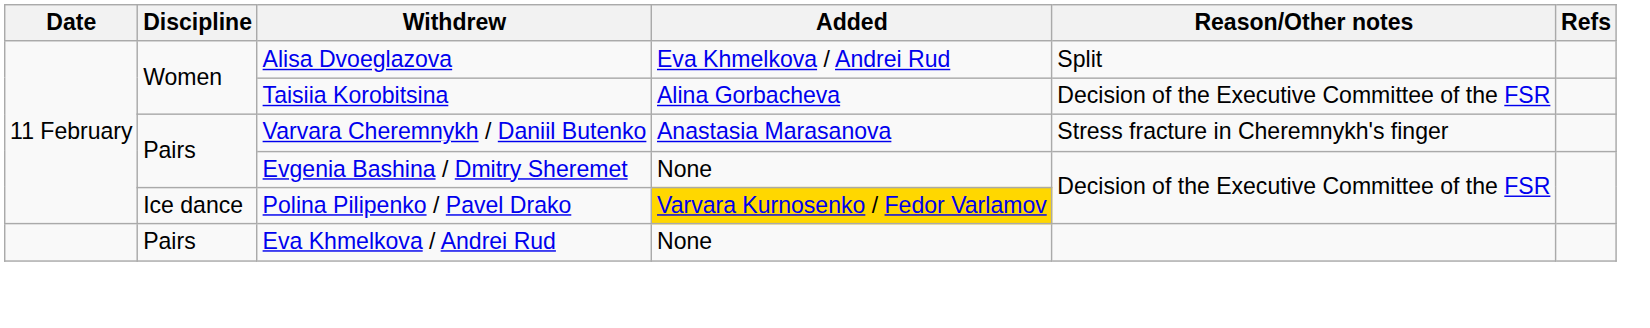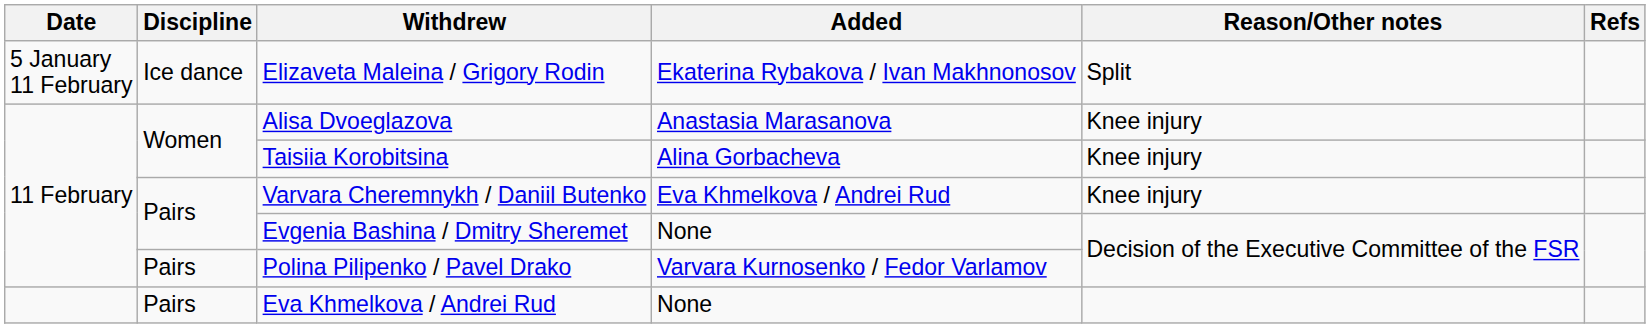 <table class="wikitable sortable">
 <tr>
 <th>Date</th>
 <th>Discipline</th>
 <th>Withdrew</th>
 <th>Added</th>
 <th>Reason/Other notes</th>
 <th>Refs</th>
 </tr>
 <tr>
+<td>5 January<br>11 February</td>
+<td>Ice dance</td>
+<td><a href='#'>Elizaveta Maleina</a> / <a href='#'>Grigory Rodin</a></td>
+<td><a href='#'>Ekaterina Rybakova</a> / <a href='#'>Ivan Makhnonosov</a></td>
+<td>Split</td>
+<td></td>
+</tr>
+<tr>
 <td rowspan=5>11 February</td>
 <td rowspan=2>Women</td>
 <td><a href='#'>Alisa Dvoeglazova</a></td>
-<td><a href='#'>Eva Khmelkova</a> / <a href='#'>Andrei Rud</a></td>
-<td>Split</td>
+<td><a href='#'>Anastasia Marasanova</a></td>
+<td>Knee injury</td>
 <td></td>
 </tr>
 <tr>
 <td><a href='#'>Taisiia Korobitsina</a></td>
 <td><a href='#'>Alina Gorbacheva</a></td>
-<td>Decision of the Executive Committee of the <a href='#'>FSR</a></td>
+<td>Knee injury</td>
 <td></td>
 </tr>
 <tr>
 <td rowspan=2>Pairs</td>
 <td><a href='#'>Varvara Cheremnykh</a> / <a href='#'>Daniil Butenko</a></td>
-<td><a href='#'>Anastasia Marasanova</a></td>
-<td>Stress fracture in Cheremnykh's finger</td>
+<td><a href='#'>Eva Khmelkova</a> / <a href='#'>Andrei Rud</a></td>
+<td>Knee injury</td>
 <td></td>
 </tr>
 <tr>
 <td><a href='#'>Evgenia Bashina</a> / <a href='#'>Dmitry Sheremet</a></td>
 <td>None</td>
 <td rowspan=2>Decision of the Executive Committee of the <a href='#'>FSR</a></td>
 <td rowspan=2></td>
 </tr>
 <tr>
-<td>Ice dance</td>
+<td>Pairs</td>
 <td><a href='#'>Polina Pilipenko</a> / <a href='#'>Pavel Drako</a></td>
-<td style="background: gold;"><a href='#'>Varvara Kurnosenko</a> / <a href='#'>Fedor Varlamov</a></td>
+<td><a href='#'>Varvara Kurnosenko</a> / <a href='#'>Fedor Varlamov</a></td>
 </tr>
 <tr>
 <td></td>
 <td>Pairs</td>
 <td><a href='#'>Eva Khmelkova</a> / <a href='#'>Andrei Rud</a></td>
 <td>None</td>
 <td></td>
 <td></td>
 </tr>
 </table>
